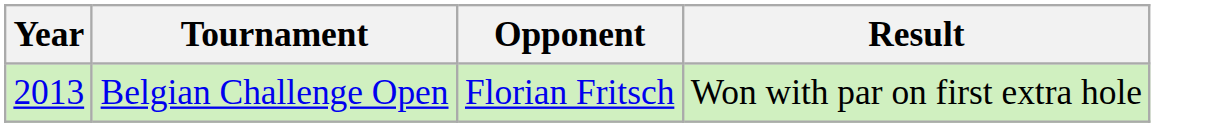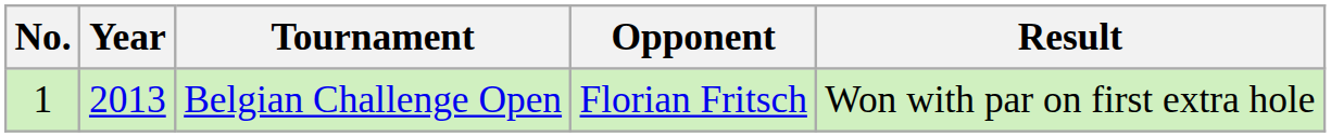 <table class="wikitable" style="font-size:95%;">
 <tr>
+<th>No.</th>
 <th>Year</th>
 <th>Tournament</th>
 <th>Opponent</th>
 <th>Result</th>
 </tr>
 <tr style="background:#D0F0C0;">
+<td align=center>1</td>
 <td><a href='#'>2013</a></td>
 <td><a href='#'>Belgian Challenge Open</a></td>
 <td> <a href='#'>Florian Fritsch</a></td>
 <td>Won with par on first extra hole</td>
 </tr>
 </table>
